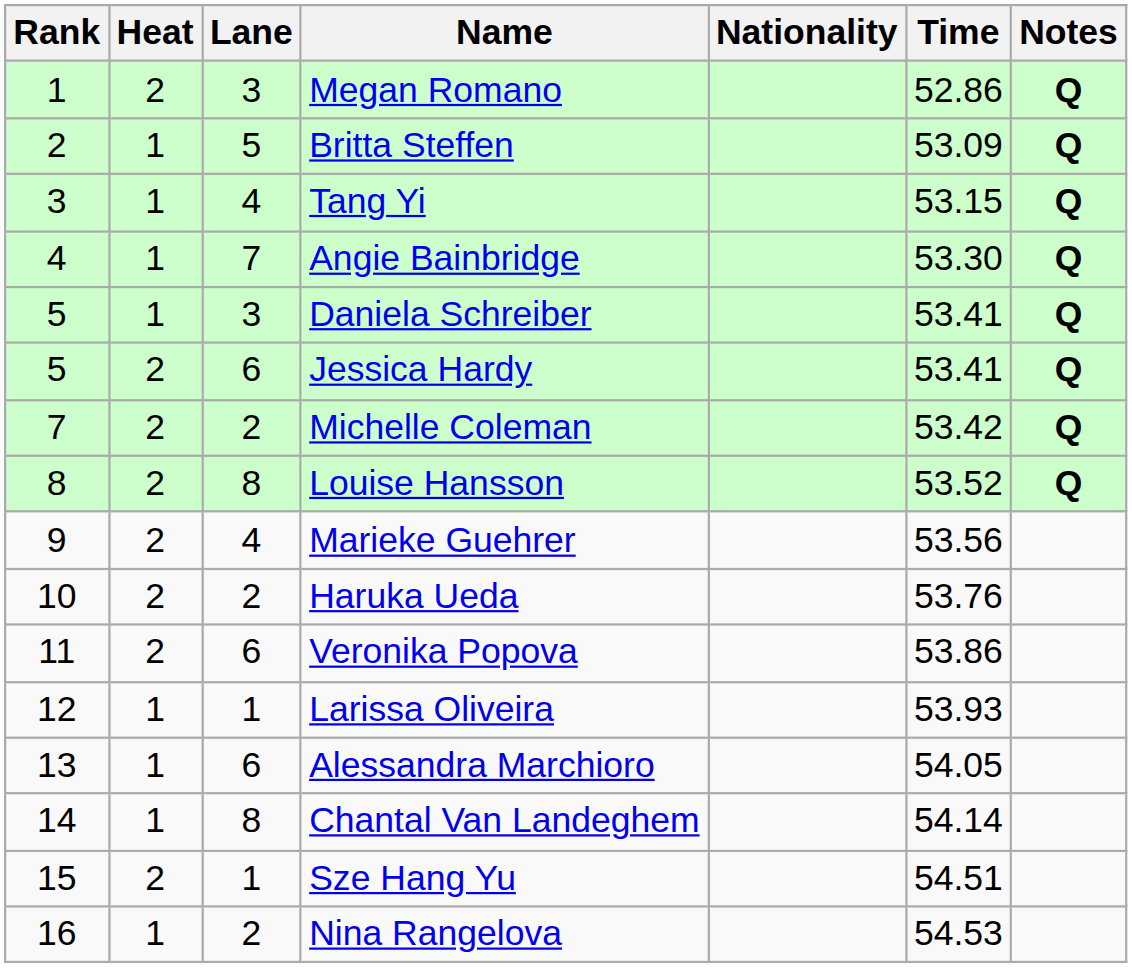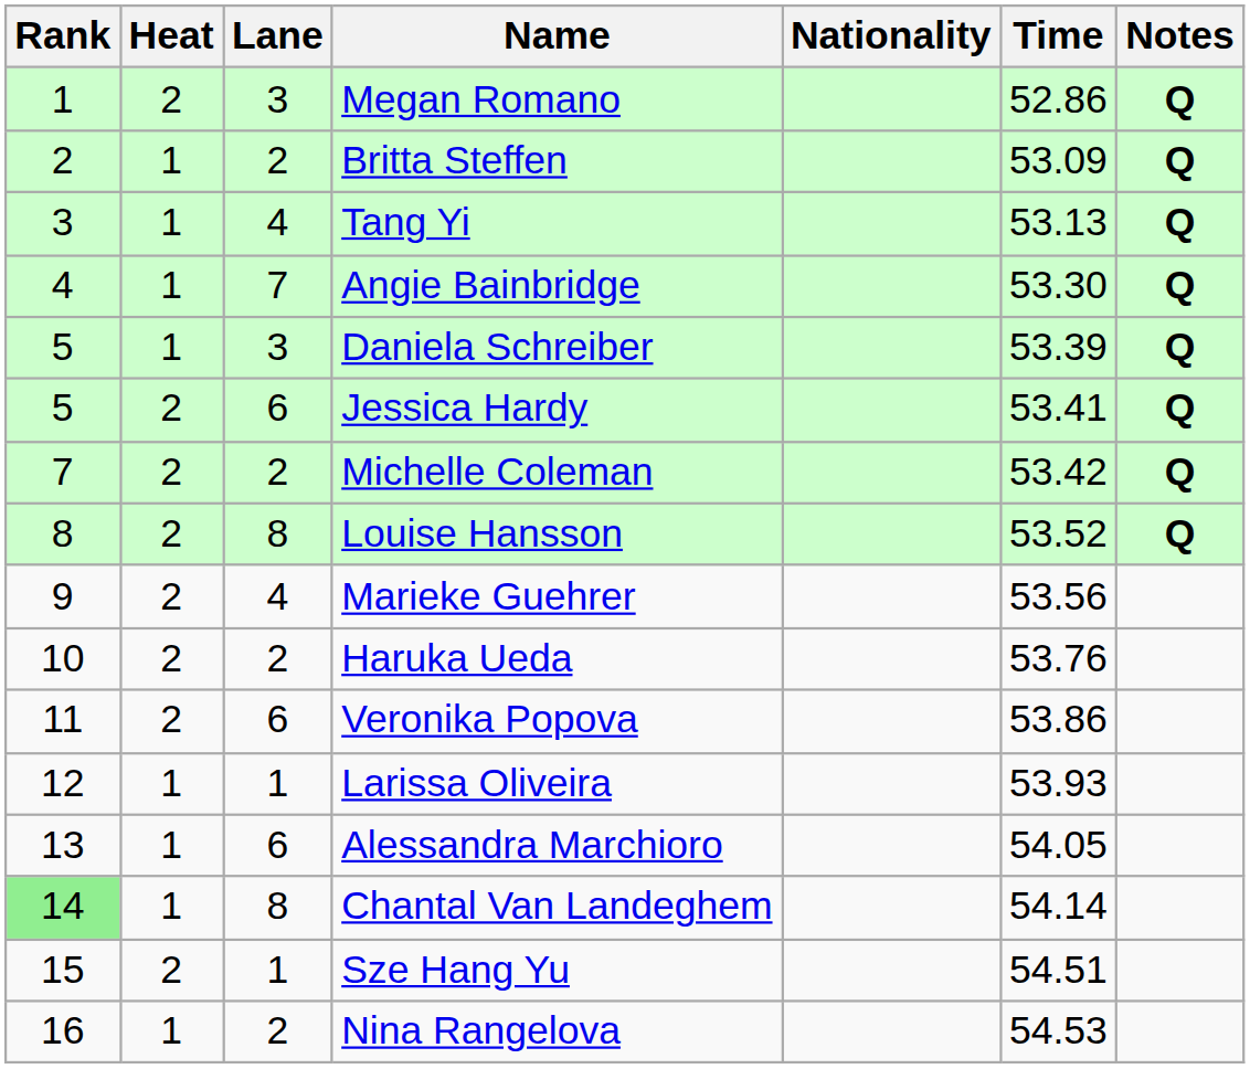 <table class="wikitable sortable" style="text-align:center">
 <tr>
 <th>Rank</th>
 <th>Heat</th>
 <th>Lane</th>
 <th>Name</th>
 <th>Nationality</th>
 <th>Time</th>
 <th>Notes</th>
 </tr>
 <tr bgcolor=ccffcc>
 <td>1</td>
 <td>2</td>
 <td>3</td>
 <td align=left><a href='#'>Megan Romano</a></td>
 <td align=left></td>
 <td>52.86</td>
 <td><strong>Q</strong></td>
 </tr>
 <tr bgcolor=ccffcc>
 <td>2</td>
 <td>1</td>
-<td>5</td>
+<td>2</td>
 <td align=left><a href='#'>Britta Steffen</a></td>
 <td align=left></td>
 <td>53.09</td>
 <td><strong>Q</strong></td>
 </tr>
 <tr bgcolor=ccffcc>
 <td>3</td>
 <td>1</td>
 <td>4</td>
 <td align=left><a href='#'>Tang Yi</a></td>
 <td align=left></td>
-<td>53.15</td>
+<td>53.13</td>
 <td><strong>Q</strong></td>
 </tr>
 <tr bgcolor=ccffcc>
 <td>4</td>
 <td>1</td>
 <td>7</td>
 <td align=left><a href='#'>Angie Bainbridge</a></td>
 <td align=left></td>
 <td>53.30</td>
 <td><strong>Q</strong></td>
 </tr>
 <tr bgcolor=ccffcc>
 <td>5</td>
 <td>1</td>
 <td>3</td>
 <td align=left><a href='#'>Daniela Schreiber</a></td>
 <td align=left></td>
-<td>53.41</td>
+<td>53.39</td>
 <td><strong>Q</strong></td>
 </tr>
 <tr bgcolor=ccffcc>
 <td>5</td>
 <td>2</td>
 <td>6</td>
 <td align=left><a href='#'>Jessica Hardy</a></td>
 <td align=left></td>
 <td>53.41</td>
 <td><strong>Q</strong></td>
 </tr>
 <tr bgcolor=ccffcc>
 <td>7</td>
 <td>2</td>
 <td>2</td>
 <td align=left><a href='#'>Michelle Coleman</a></td>
 <td align=left></td>
 <td>53.42</td>
 <td><strong>Q</strong></td>
 </tr>
 <tr bgcolor=ccffcc>
 <td>8</td>
 <td>2</td>
 <td>8</td>
 <td align=left><a href='#'>Louise Hansson</a></td>
 <td align=left></td>
 <td>53.52</td>
 <td><strong>Q</strong></td>
 </tr>
 <tr>
 <td>9</td>
 <td>2</td>
 <td>4</td>
 <td align=left><a href='#'>Marieke Guehrer</a></td>
 <td align=left></td>
 <td>53.56</td>
 <td></td>
 </tr>
 <tr>
 <td>10</td>
 <td>2</td>
 <td>2</td>
 <td align=left><a href='#'>Haruka Ueda</a></td>
 <td align=left></td>
 <td>53.76</td>
 <td></td>
 </tr>
 <tr>
 <td>11</td>
 <td>2</td>
 <td>6</td>
 <td align=left><a href='#'>Veronika Popova</a></td>
 <td align=left></td>
 <td>53.86</td>
 <td></td>
 </tr>
 <tr>
 <td>12</td>
 <td>1</td>
 <td>1</td>
 <td align=left><a href='#'>Larissa Oliveira</a></td>
 <td align=left></td>
 <td>53.93</td>
 <td></td>
 </tr>
 <tr>
 <td>13</td>
 <td>1</td>
 <td>6</td>
 <td align=left><a href='#'>Alessandra Marchioro</a></td>
 <td align=left></td>
 <td>54.05</td>
 <td></td>
 </tr>
 <tr>
-<td>14</td>
+<td style="background: lightgreen;">14</td>
 <td>1</td>
 <td>8</td>
 <td align=left><a href='#'>Chantal Van Landeghem</a></td>
 <td align=left></td>
 <td>54.14</td>
 <td></td>
 </tr>
 <tr>
 <td>15</td>
 <td>2</td>
 <td>1</td>
 <td align=left><a href='#'>Sze Hang Yu</a></td>
 <td align=left></td>
 <td>54.51</td>
 <td></td>
 </tr>
 <tr>
 <td>16</td>
 <td>1</td>
 <td>2</td>
 <td align=left><a href='#'>Nina Rangelova</a></td>
 <td align=left></td>
 <td>54.53</td>
 <td></td>
 </tr>
 </table>
